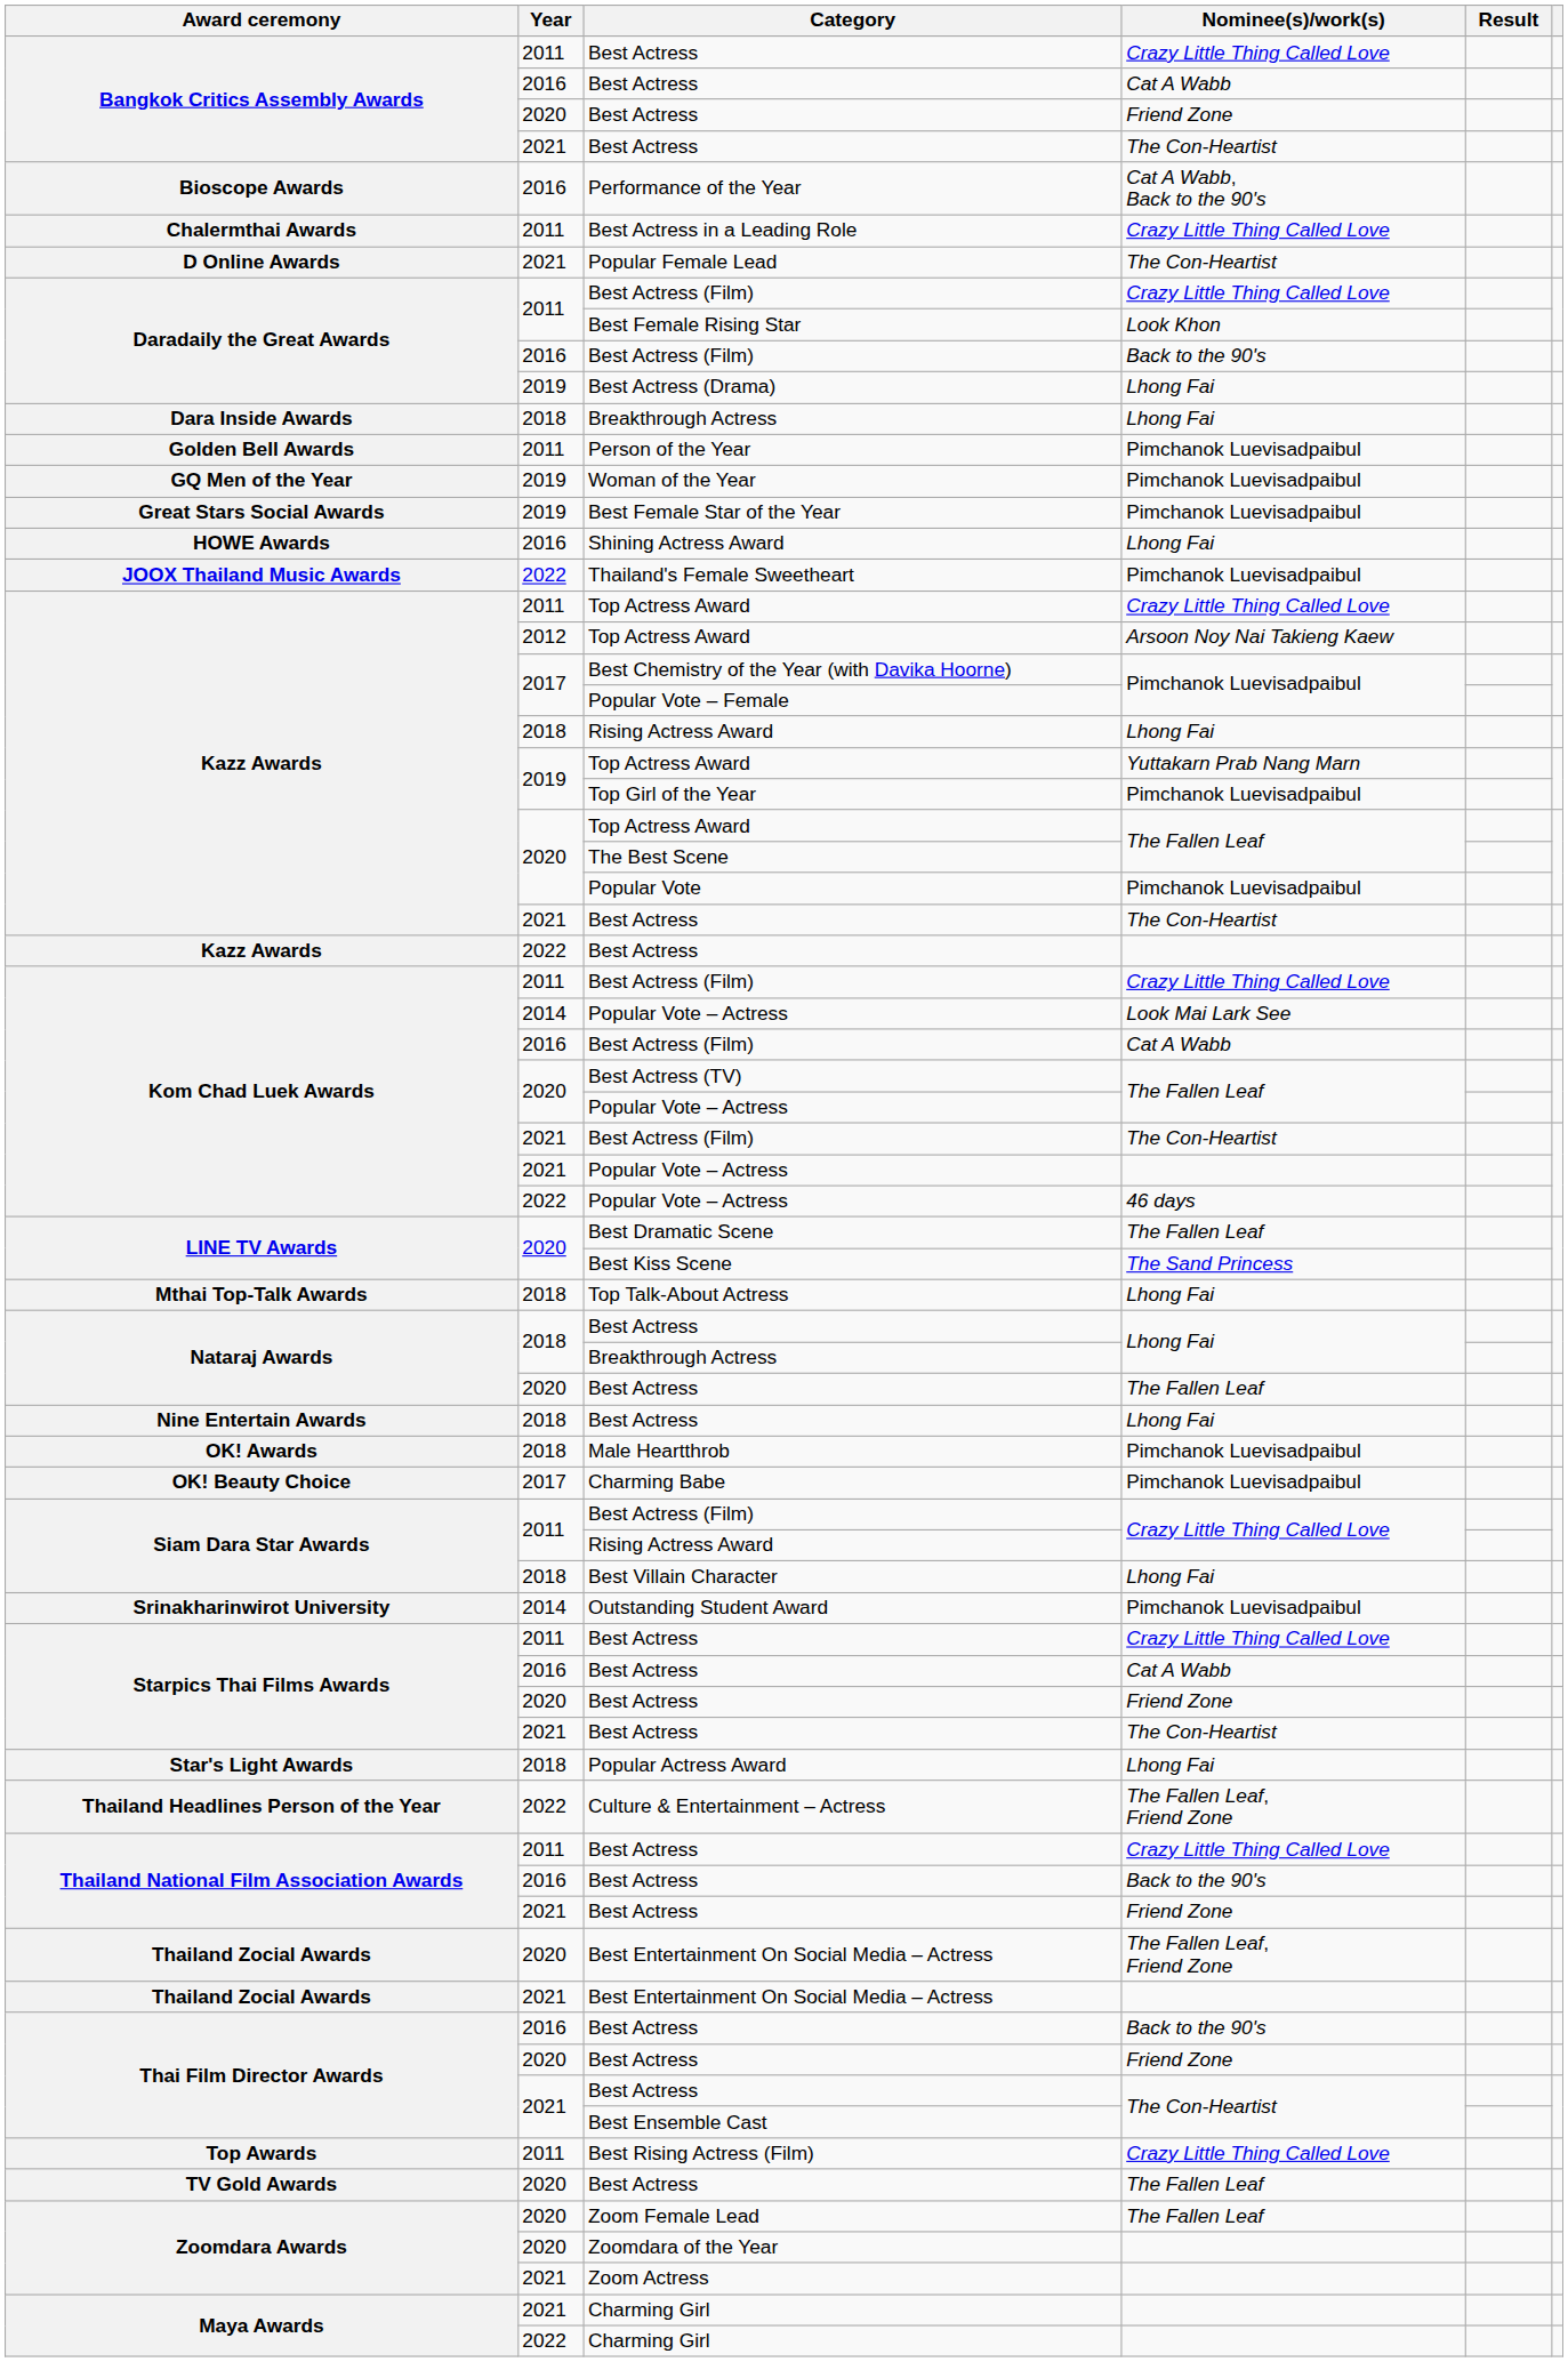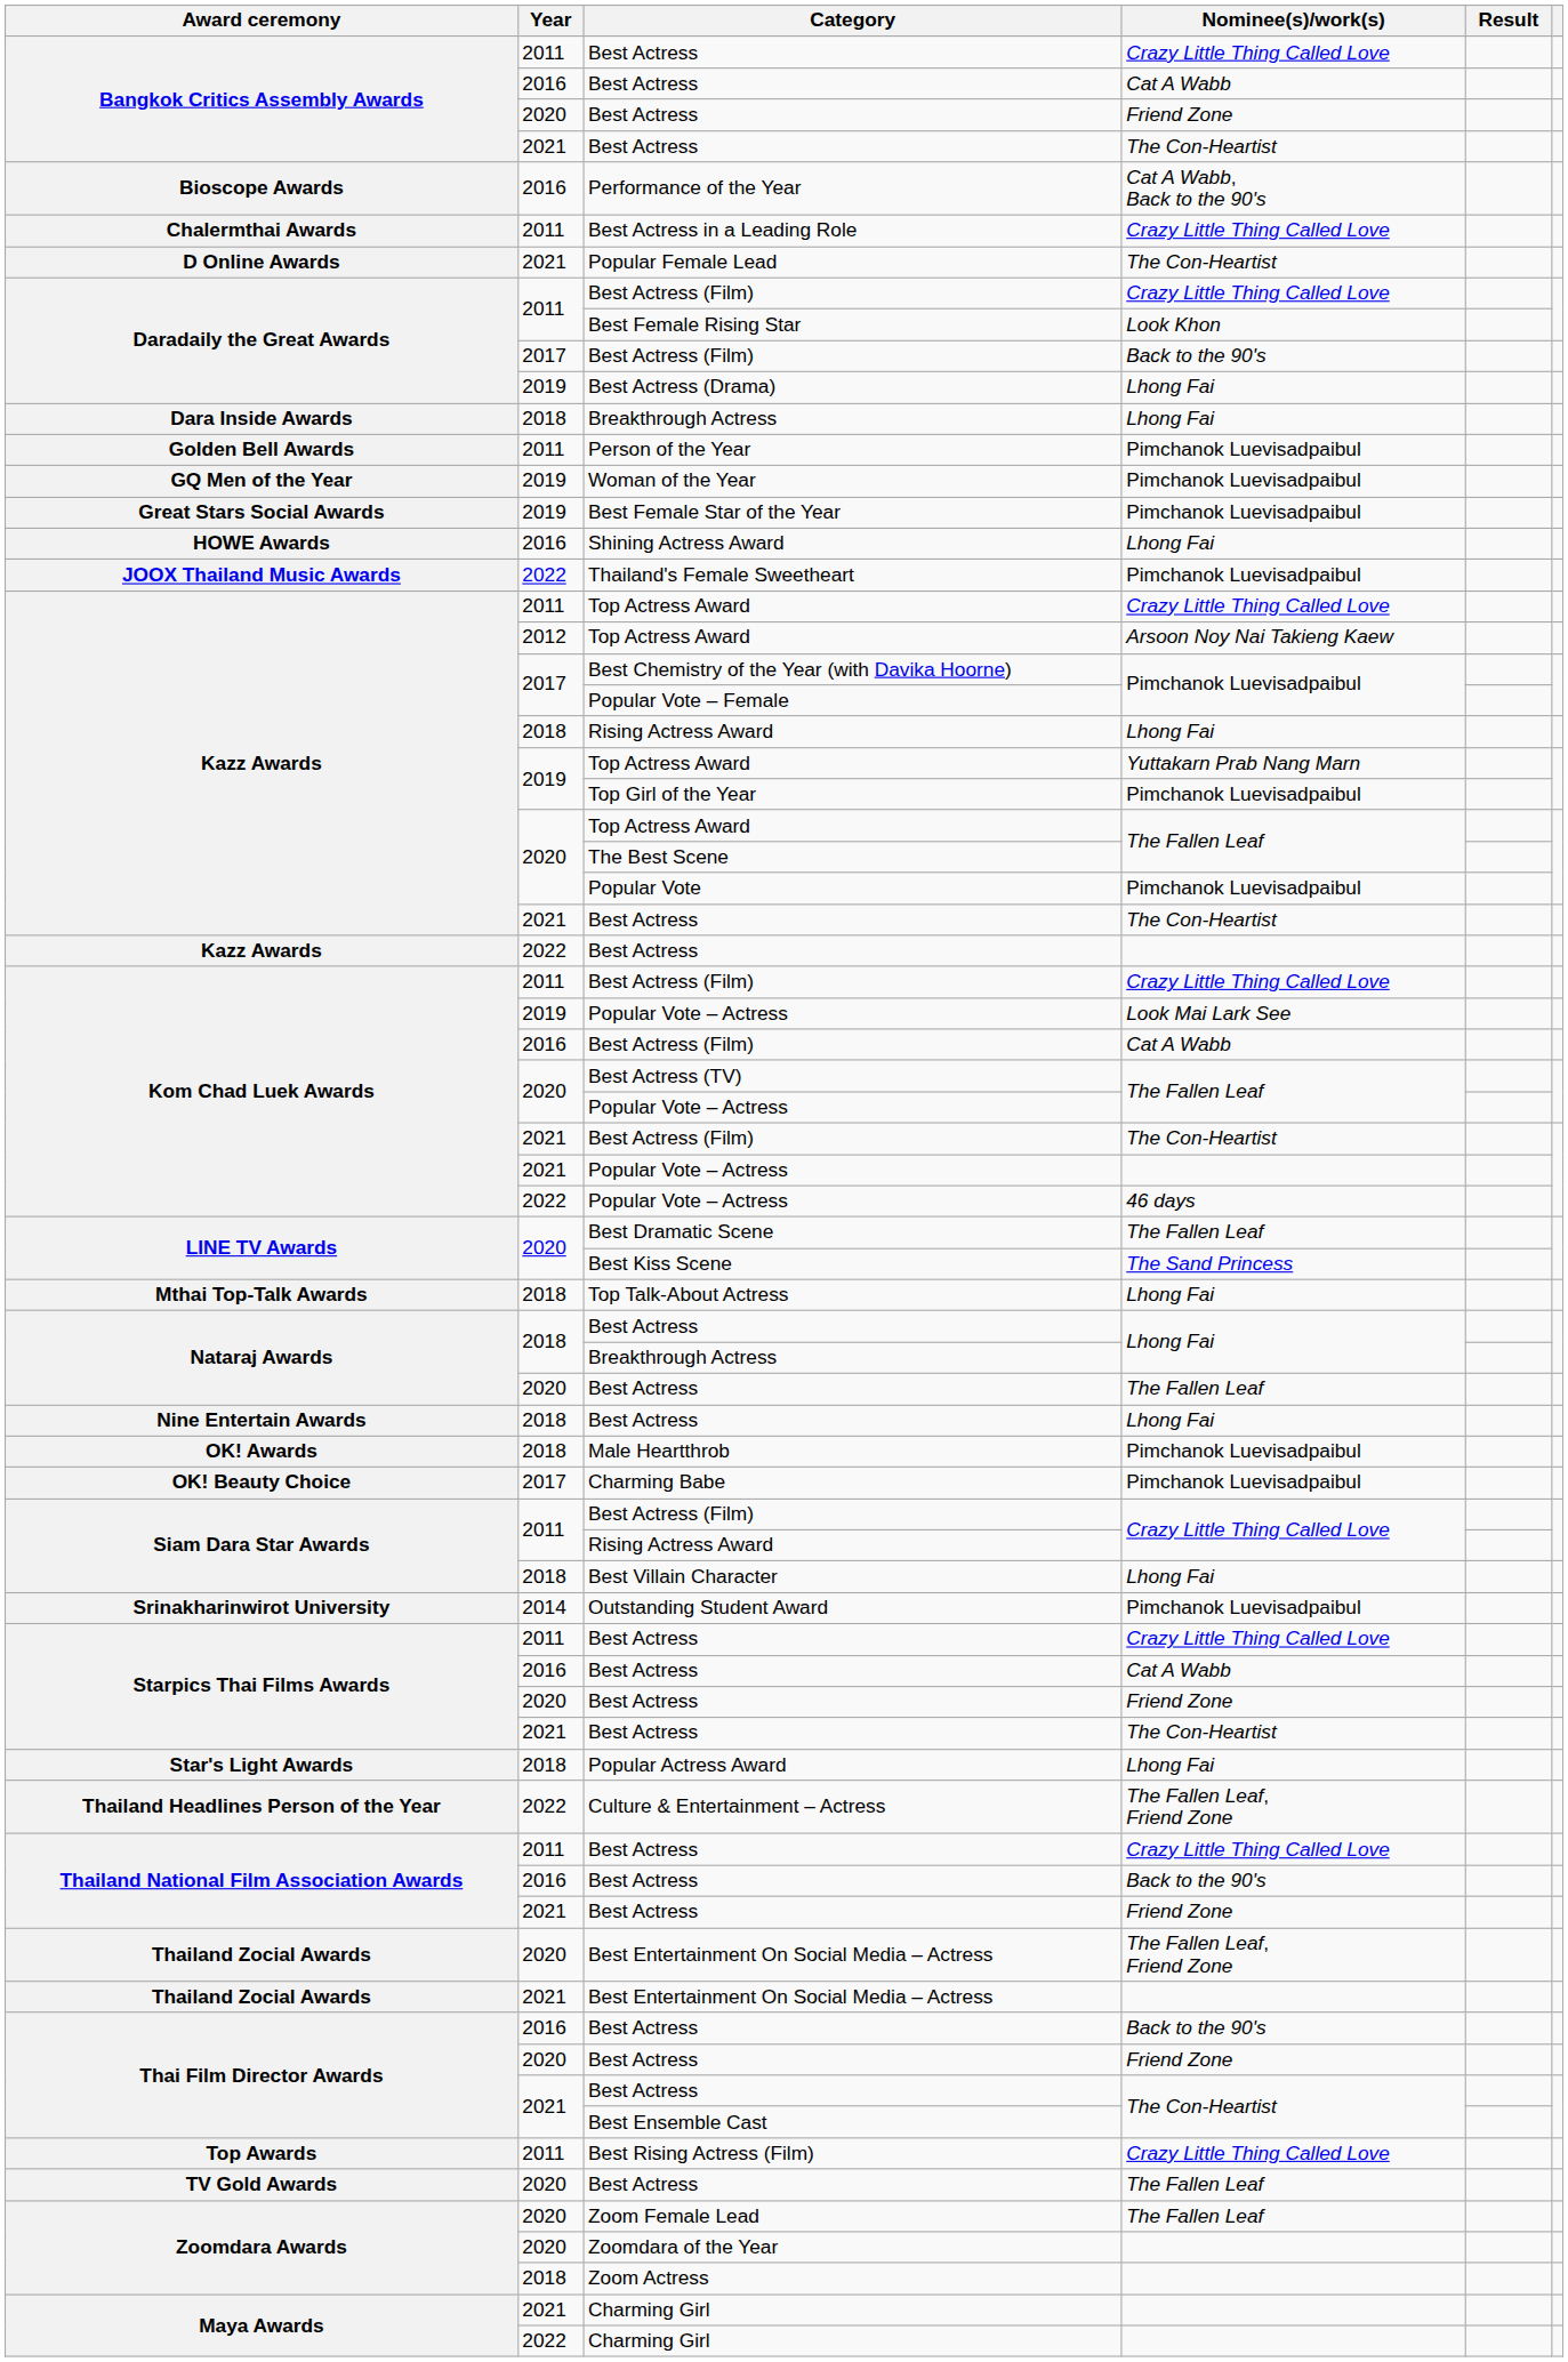 <table class="wikitable sortable plainrowheaders" style="width: 100%;">
 <tr style="background:#ccc; text-align:center;">
 <th scope="col">Award ceremony</th>
 <th scope="col">Year</th>
 <th scope="col">Category</th>
 <th scope="col">Nominee(s)/work(s)</th>
 <th scope="col">Result</th>
 <th scope="col" class="unsortable"></th>
 </tr>
 <tr>
 <th scope="row" rowspan="4"><a href='#'>Bangkok Critics Assembly Awards</a> </th>
 <td>2011</td>
 <td>Best Actress</td>
 <td><a href='#'><em>Crazy Little Thing Called Love</em></a></td>
 <td></td>
 <td></td>
 </tr>
 <tr>
 <td>2016</td>
 <td>Best Actress</td>
 <td><em>Cat A Wabb</em></td>
 <td></td>
 <td></td>
 </tr>
 <tr>
 <td>2020</td>
 <td>Best Actress</td>
 <td><em>Friend Zone</em></td>
 <td></td>
 <td></td>
 </tr>
 <tr>
 <td>2021</td>
 <td>Best Actress</td>
 <td><em>The Con-Heartist</em></td>
 <td></td>
 <td></td>
 </tr>
 <tr>
 <th scope="row" rowspan="1">Bioscope Awards</th>
 <td>2016</td>
 <td>Performance of the Year</td>
 <td><em>Cat A Wabb</em>, <br><em>Back to the 90's</em></td>
 <td></td>
 <td></td>
 </tr>
 <tr>
 <th scope="row" rowspan="1">Chalermthai Awards </th>
 <td>2011</td>
 <td>Best Actress in a Leading Role</td>
 <td><a href='#'><em>Crazy Little Thing Called Love</em></a></td>
 <td></td>
 <td></td>
 </tr>
 <tr>
 <th scope="row" rowspan="1">D Online Awards </th>
 <td>2021</td>
 <td>Popular Female Lead</td>
 <td><em>The Con-Heartist</em></td>
 <td></td>
 <td></td>
 </tr>
 <tr>
 <th scope="row" rowspan="4">Daradaily the Great Awards</th>
 <td rowspan="2">2011</td>
 <td>Best Actress (Film)</td>
 <td><a href='#'><em>Crazy Little Thing Called Love</em></a></td>
 <td></td>
 <td rowspan="2"></td>
 </tr>
 <tr>
 <td>Best Female Rising Star</td>
 <td><em>Look Khon</em></td>
 <td></td>
 </tr>
 <tr>
-<td>2016</td>
+<td>2017</td>
 <td>Best Actress (Film)</td>
 <td><em>Back to the 90's</em></td>
 <td></td>
 <td></td>
 </tr>
 <tr>
 <td>2019</td>
 <td>Best Actress (Drama)</td>
 <td><em>Lhong Fai</em></td>
 <td></td>
 <td></td>
 </tr>
 <tr>
 <th scope="row" rowspan="1">Dara Inside Awards</th>
 <td rowspan="1">2018</td>
 <td>Breakthrough Actress</td>
 <td rowspan="1"><em>Lhong Fai</em></td>
 <td></td>
 <td></td>
 </tr>
 <tr>
 <th scope="row" rowspan="1">Golden Bell Awards </th>
 <td>2011</td>
 <td>Person of the Year</td>
 <td>Pimchanok Luevisadpaibul</td>
 <td></td>
 <td></td>
 </tr>
 <tr>
 <th scope="row" rowspan="1">GQ Men of the Year</th>
 <td>2019</td>
 <td>Woman of the Year</td>
 <td>Pimchanok Luevisadpaibul</td>
 <td></td>
 <td></td>
 </tr>
 <tr>
 <th scope="row" rowspan="1">Great Stars Social Awards</th>
 <td>2019</td>
 <td>Best Female Star of the Year</td>
 <td>Pimchanok Luevisadpaibul</td>
 <td></td>
 <td></td>
 </tr>
 <tr>
 <th scope="row" rowspan="1">HOWE Awards </th>
 <td>2016</td>
 <td>Shining Actress Award</td>
 <td><em>Lhong Fai</em></td>
 <td></td>
 <td></td>
 </tr>
 <tr>
 <th scope="row" rowspan="1"><a href='#'>JOOX Thailand Music Awards</a> </th>
 <td><a href='#'>2022</a></td>
 <td>Thailand's Female Sweetheart</td>
 <td>Pimchanok Luevisadpaibul</td>
 <td></td>
 <td></td>
 </tr>
 <tr>
 <th scope="row" rowspan="11">Kazz Awards </th>
 <td>2011</td>
 <td>Top Actress Award</td>
 <td><a href='#'><em>Crazy Little Thing Called Love</em></a></td>
 <td></td>
 <td></td>
 </tr>
 <tr>
 <td>2012</td>
 <td>Top Actress Award</td>
 <td><em>Arsoon Noy Nai Takieng Kaew</em></td>
 <td></td>
 <td></td>
 </tr>
 <tr>
 <td rowspan="2">2017</td>
 <td>Best Chemistry of the Year (with <a href='#'>Davika Hoorne</a>)</td>
 <td rowspan="2">Pimchanok Luevisadpaibul</td>
 <td></td>
 <td rowspan="2"></td>
 </tr>
 <tr>
 <td>Popular Vote – Female</td>
 <td></td>
 </tr>
 <tr>
 <td>2018</td>
 <td>Rising Actress Award</td>
 <td><em>Lhong Fai</em></td>
 <td></td>
 <td></td>
 </tr>
 <tr>
 <td rowspan="2">2019</td>
 <td>Top Actress Award</td>
 <td><em>Yuttakarn Prab Nang Marn</em></td>
 <td></td>
 <td rowspan="2"></td>
 </tr>
 <tr>
 <td>Top Girl of the Year</td>
 <td>Pimchanok Luevisadpaibul</td>
 <td></td>
 </tr>
 <tr>
 <td rowspan="3">2020</td>
 <td>Top Actress Award</td>
 <td rowspan="2"><em>The Fallen Leaf</em></td>
 <td></td>
 <td rowspan="3"></td>
 </tr>
 <tr>
 <td>The Best Scene</td>
 <td></td>
 </tr>
 <tr>
 <td>Popular Vote</td>
 <td>Pimchanok Luevisadpaibul</td>
 <td></td>
 </tr>
 <tr>
 <td>2021</td>
 <td>Best Actress</td>
 <td><em>The Con-Heartist</em></td>
 <td></td>
 <td></td>
 </tr>
 <tr>
 <th>Kazz Awards</th>
 <td>2022</td>
 <td>Best Actress</td>
 <td></td>
 <td></td>
 <td></td>
 </tr>
 <tr>
 <th rowspan="8" scope="row">Kom Chad Luek Awards</th>
 <td>2011</td>
 <td>Best Actress (Film)</td>
 <td><a href='#'><em>Crazy Little Thing Called Love</em></a></td>
 <td></td>
 <td></td>
 </tr>
 <tr>
-<td>2014</td>
+<td>2019</td>
 <td>Popular Vote – Actress</td>
 <td><em>Look Mai Lark See</em></td>
 <td></td>
 <td></td>
 </tr>
 <tr>
 <td>2016</td>
 <td>Best Actress (Film)</td>
 <td><em>Cat A Wabb</em></td>
 <td></td>
 <td></td>
 </tr>
 <tr>
 <td rowspan="2">2020</td>
 <td>Best Actress (TV)</td>
 <td rowspan="2"><em>The Fallen Leaf</em></td>
 <td></td>
 <td rowspan="2"></td>
 </tr>
 <tr>
 <td>Popular Vote – Actress</td>
 <td></td>
 </tr>
 <tr>
 <td>2021</td>
 <td>Best Actress (Film)</td>
 <td><em>The Con-Heartist</em></td>
 <td></td>
 <td rowspan="3"></td>
 </tr>
 <tr>
 <td>2021</td>
 <td>Popular Vote – Actress</td>
 <td></td>
 <td></td>
 </tr>
 <tr>
 <td>2022</td>
 <td>Popular Vote – Actress</td>
 <td><em>46 days</em></td>
 <td></td>
 </tr>
 <tr>
 <th scope="row" rowspan="2"><a href='#'>LINE TV Awards</a> </th>
 <td rowspan="2"><a href='#'>2020</a></td>
 <td>Best Dramatic Scene</td>
 <td><em>The Fallen Leaf</em></td>
 <td></td>
 <td rowspan="2"></td>
 </tr>
 <tr>
 <td>Best Kiss Scene </td>
 <td><em><a href='#'>The Sand Princess</a></em></td>
 <td></td>
 </tr>
 <tr>
 <th scope="row" rowspan="1">Mthai Top-Talk Awards </th>
 <td>2018</td>
 <td>Top Talk-About Actress</td>
 <td><em>Lhong Fai</em></td>
 <td></td>
 <td></td>
 </tr>
 <tr>
 <th scope="row" rowspan="3">Nataraj Awards </th>
 <td rowspan="2">2018</td>
 <td>Best Actress</td>
 <td rowspan="2"><em>Lhong Fai</em></td>
 <td></td>
 <td rowspan="2"></td>
 </tr>
 <tr>
 <td>Breakthrough Actress</td>
 <td></td>
 </tr>
 <tr>
 <td>2020</td>
 <td>Best Actress</td>
 <td><em>The Fallen Leaf</em></td>
 <td></td>
 <td></td>
 </tr>
 <tr>
 <th scope="row" rowspan="1">Nine Entertain Awards</th>
 <td>2018</td>
 <td>Best Actress</td>
 <td><em>Lhong Fai</em></td>
 <td></td>
 <td></td>
 </tr>
 <tr>
 <th scope="row" rowspan="1">OK! Awards </th>
 <td>2018</td>
 <td>Male Heartthrob</td>
 <td>Pimchanok Luevisadpaibul</td>
 <td></td>
 <td></td>
 </tr>
 <tr>
 <th scope="row" rowspan="1">OK! Beauty Choice</th>
 <td>2017</td>
 <td>Charming Babe</td>
 <td>Pimchanok Luevisadpaibul</td>
 <td></td>
 <td></td>
 </tr>
 <tr>
 <th scope="row" rowspan="3">Siam Dara Star Awards </th>
 <td rowspan="2">2011</td>
 <td>Best Actress (Film)</td>
 <td rowspan="2"><a href='#'><em>Crazy Little Thing Called Love</em></a></td>
 <td></td>
 <td rowspan="2"></td>
 </tr>
 <tr>
 <td>Rising Actress Award</td>
 <td></td>
 </tr>
 <tr>
 <td>2018</td>
 <td>Best Villain Character</td>
 <td><em>Lhong Fai</em></td>
 <td></td>
 <td></td>
 </tr>
 <tr>
 <th scope="row" rowspan="1">Srinakharinwirot University</th>
 <td>2014</td>
 <td>Outstanding Student Award</td>
 <td>Pimchanok Luevisadpaibul</td>
 <td></td>
 <td></td>
 </tr>
 <tr>
 <th scope="row" rowspan="4">Starpics Thai Films Awards</th>
 <td>2011</td>
 <td>Best Actress</td>
 <td><a href='#'><em>Crazy Little Thing Called Love</em></a></td>
 <td></td>
 <td></td>
 </tr>
 <tr>
 <td>2016</td>
 <td>Best Actress</td>
 <td><em>Cat A Wabb</em></td>
 <td></td>
 <td></td>
 </tr>
 <tr>
 <td>2020</td>
 <td>Best Actress</td>
 <td><em>Friend Zone</em></td>
 <td></td>
 <td></td>
 </tr>
 <tr>
 <td>2021</td>
 <td>Best Actress</td>
 <td><em>The Con-Heartist</em></td>
 <td></td>
 <td></td>
 </tr>
 <tr>
 <th scope="row" rowspan="1">Star's Light Awards</th>
 <td>2018</td>
 <td>Popular Actress Award</td>
 <td><em>Lhong Fai</em></td>
 <td></td>
 <td></td>
 </tr>
 <tr>
 <th scope="row" rowspan="1">Thailand Headlines Person of the Year </th>
 <td>2022</td>
 <td>Culture & Entertainment – Actress</td>
 <td><em>The Fallen Leaf</em>, <br><em>Friend Zone</em></td>
 <td></td>
 <td></td>
 </tr>
 <tr>
 <th scope="row" rowspan="3"><a href='#'>Thailand National Film Association Awards</a></th>
 <td>2011</td>
 <td>Best Actress</td>
 <td><a href='#'><em>Crazy Little Thing Called Love</em></a></td>
 <td></td>
 <td></td>
 </tr>
 <tr>
 <td>2016</td>
 <td>Best Actress</td>
 <td><em>Back to the 90's</em></td>
 <td></td>
 <td></td>
 </tr>
 <tr>
 <td>2021</td>
 <td>Best Actress</td>
 <td><em>Friend Zone</em></td>
 <td></td>
 <td></td>
 </tr>
 <tr>
 <th scope="row" rowspan="1">Thailand Zocial Awards</th>
 <td>2020</td>
 <td>Best Entertainment On Social Media – Actress</td>
 <td><em>The Fallen Leaf</em>, <br><em>Friend Zone</em></td>
 <td></td>
 <td></td>
 </tr>
 <tr>
 <th rowspan="1">Thailand Zocial Awards</th>
 <td>2021</td>
 <td>Best Entertainment On Social Media – Actress</td>
 <td></td>
 <td></td>
 <td></td>
 </tr>
 <tr>
 <th scope="row" rowspan="4">Thai Film Director Awards</th>
 <td>2016</td>
 <td>Best Actress</td>
 <td><em>Back to the 90's</em></td>
 <td></td>
 <td></td>
 </tr>
 <tr>
 <td>2020</td>
 <td>Best Actress</td>
 <td><em>Friend Zone</em></td>
 <td></td>
 <td></td>
 </tr>
 <tr>
 <td rowspan="2">2021</td>
 <td>Best Actress</td>
 <td rowspan="2"><em>The Con-Heartist</em></td>
 <td></td>
 <td rowspan="2"></td>
 </tr>
 <tr>
 <td>Best Ensemble Cast</td>
 <td></td>
 </tr>
 <tr>
 <th scope="row" rowspan="1">Top Awards</th>
 <td>2011</td>
 <td>Best Rising Actress (Film)</td>
 <td><a href='#'><em>Crazy Little Thing Called Love</em></a></td>
 <td></td>
 <td></td>
 </tr>
 <tr>
 <th scope="row" rowspan="1">TV Gold Awards</th>
 <td>2020</td>
 <td>Best Actress</td>
 <td><em>The Fallen Leaf</em></td>
 <td></td>
 <td></td>
 </tr>
 <tr>
 <th rowspan="3" scope="row">Zoomdara Awards </th>
 <td>2020</td>
 <td>Zoom Female Lead</td>
 <td><em>The Fallen Leaf</em></td>
 <td></td>
 <td></td>
 </tr>
 <tr>
 <td>2020</td>
 <td>Zoomdara of the Year</td>
 <td></td>
 <td></td>
 <td></td>
 </tr>
 <tr>
-<td>2021</td>
+<td>2018</td>
 <td>Zoom Actress</td>
 <td></td>
 <td></td>
 <td></td>
 </tr>
 <tr>
 <th rowspan="2">Maya Awards </th>
 <td>2021</td>
 <td>Charming Girl</td>
 <td></td>
 <td></td>
 <td></td>
 </tr>
 <tr>
 <td>2022</td>
 <td>Charming Girl</td>
 <td></td>
 <td></td>
 <td></td>
 </tr>
 </table>
